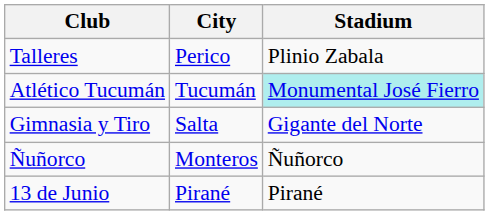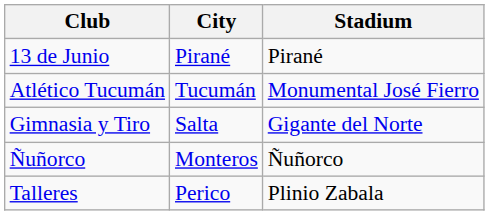 <table class="wikitable sortable">
 <tr>
 <th>Club</th>
 <th>City</th>
 <th>Stadium</th>
 </tr>
 <tr>
-<td> <a href='#'>Talleres</a></td>
-<td><a href='#'>Perico</a></td>
-<td>Plinio Zabala</td>
+<td> <a href='#'>13 de Junio</a></td>
+<td><a href='#'>Pirané</a></td>
+<td>Pirané</td>
 </tr>
 <tr>
 <td> <a href='#'>Atlético Tucumán</a></td>
 <td><a href='#'>Tucumán</a></td>
-<td style="background: paleturquoise;"><a href='#'>Monumental José Fierro</a></td>
+<td><a href='#'>Monumental José Fierro</a></td>
 </tr>
 <tr>
 <td> <a href='#'>Gimnasia y Tiro</a></td>
 <td><a href='#'>Salta</a></td>
 <td><a href='#'>Gigante del Norte</a></td>
 </tr>
 <tr>
 <td> <a href='#'>Ñuñorco</a></td>
 <td><a href='#'>Monteros</a></td>
 <td>Ñuñorco</td>
 </tr>
 <tr>
-<td> <a href='#'>13 de Junio</a></td>
-<td><a href='#'>Pirané</a></td>
-<td>Pirané</td>
+<td> <a href='#'>Talleres</a></td>
+<td><a href='#'>Perico</a></td>
+<td>Plinio Zabala</td>
 </tr>
 </table>
